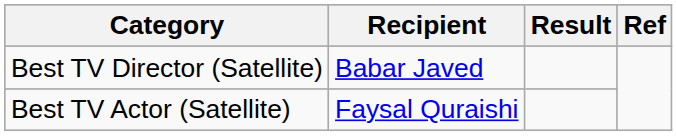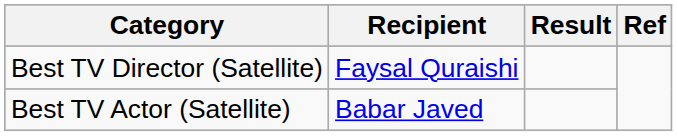 <table class="wikitable style">
 <tr>
 <th>Category</th>
 <th>Recipient</th>
 <th>Result</th>
 <th>Ref</th>
 </tr>
 <tr>
 <td>Best TV Director (Satellite)</td>
-<td><a href='#'>Babar Javed</a></td>
+<td><a href='#'>Faysal Quraishi</a></td>
 <td></td>
 <td rowspan="2"></td>
 </tr>
 <tr>
 <td>Best TV Actor (Satellite)</td>
-<td><a href='#'>Faysal Quraishi</a></td>
+<td><a href='#'>Babar Javed</a></td>
 <td></td>
 </tr>
 </table>
